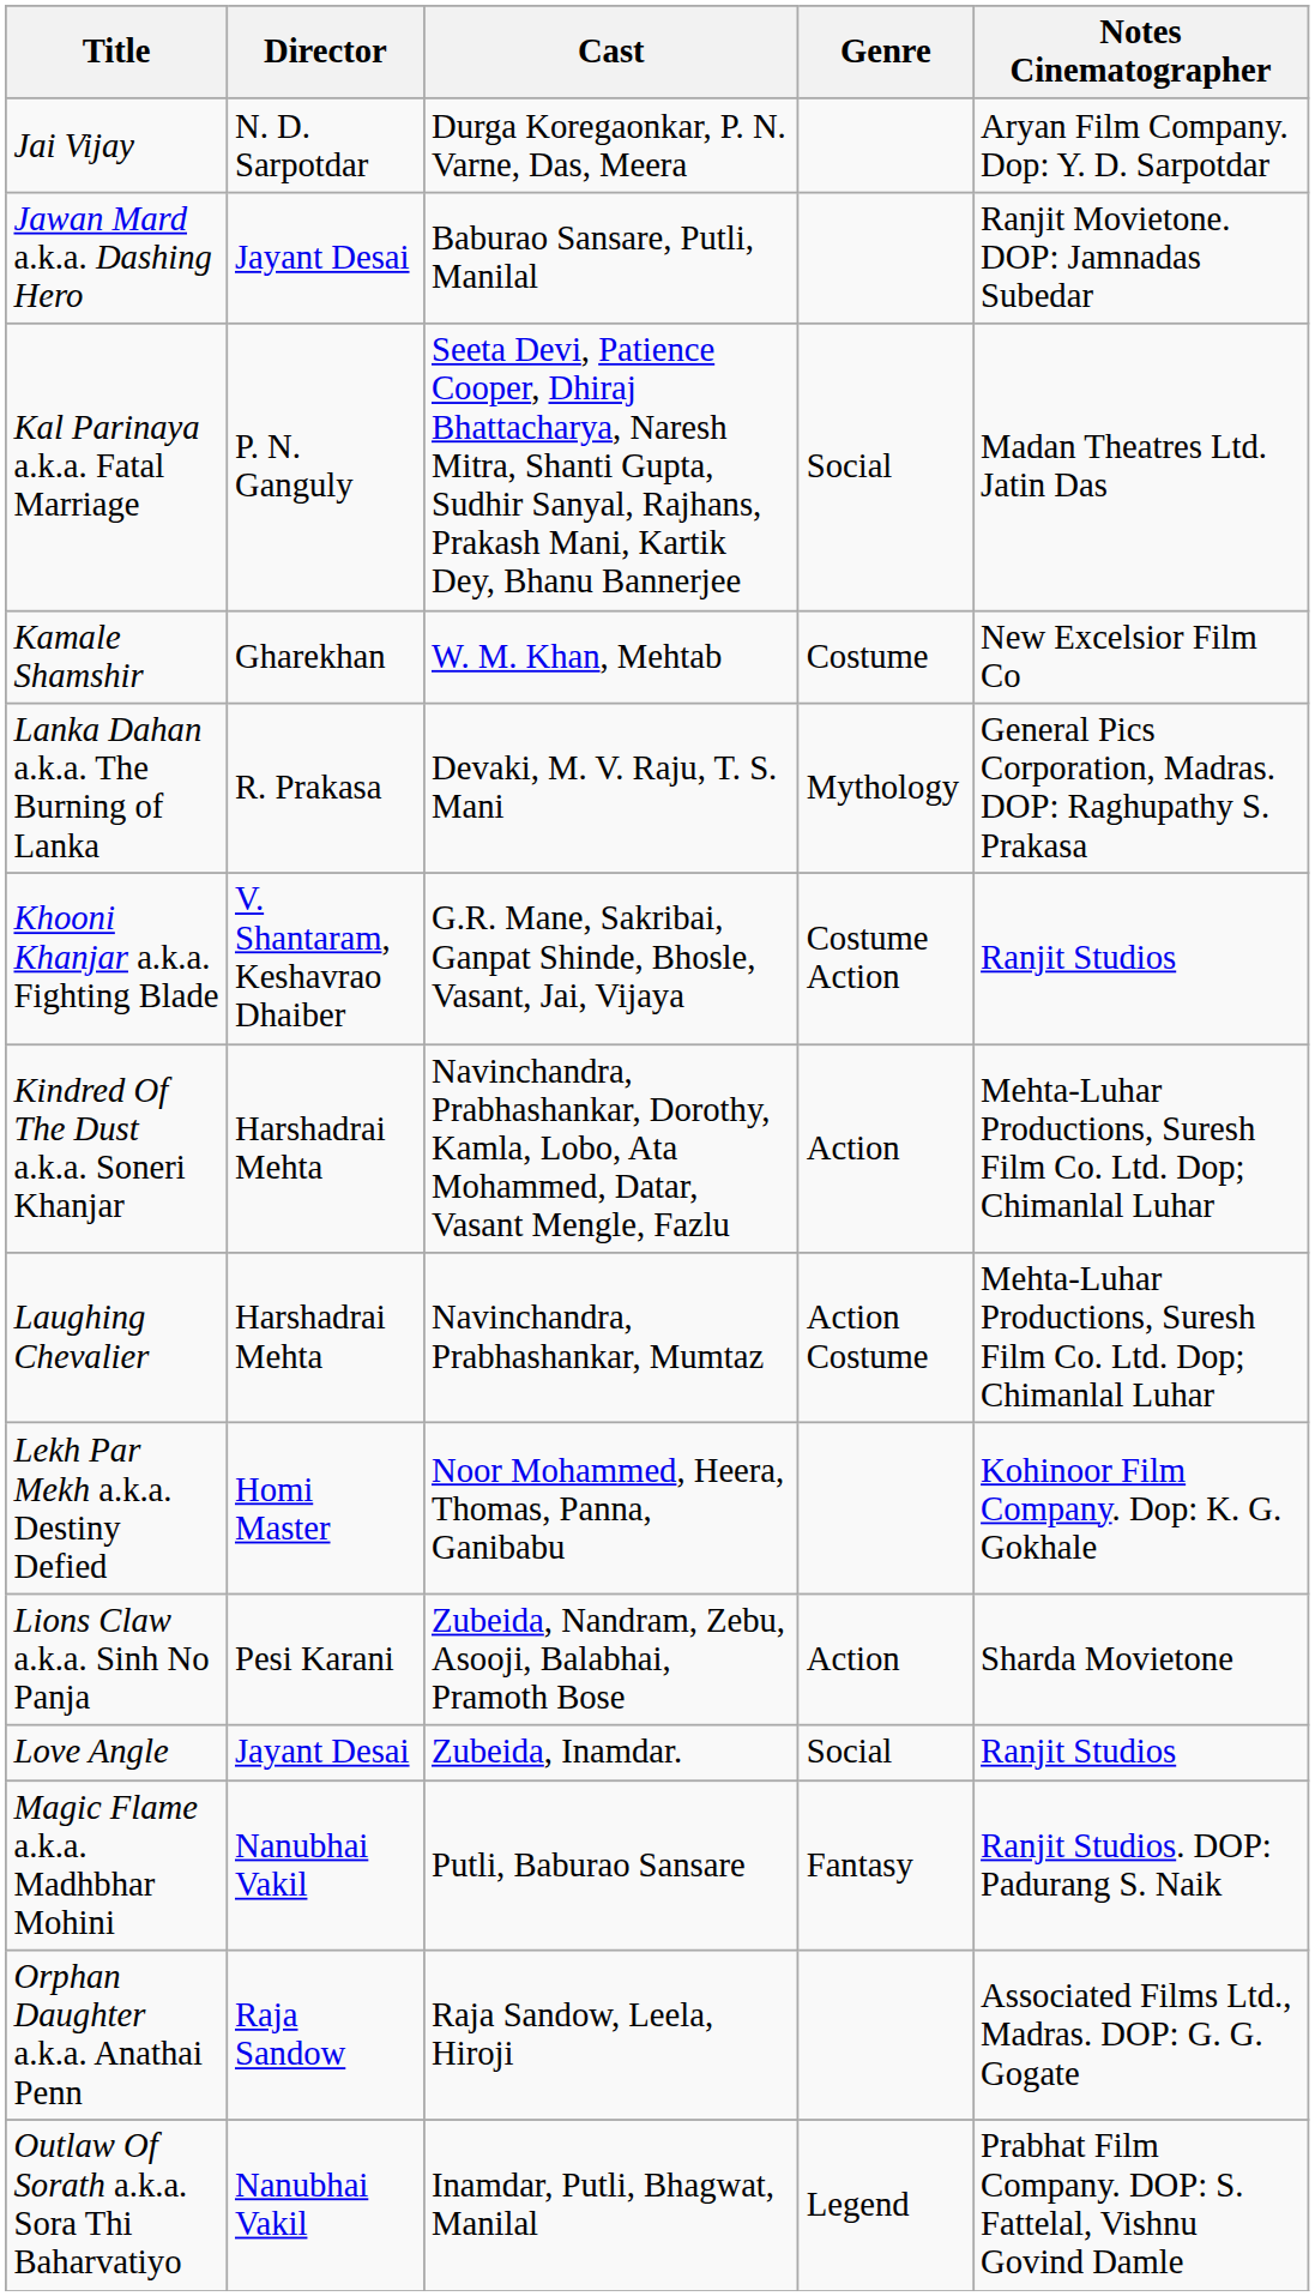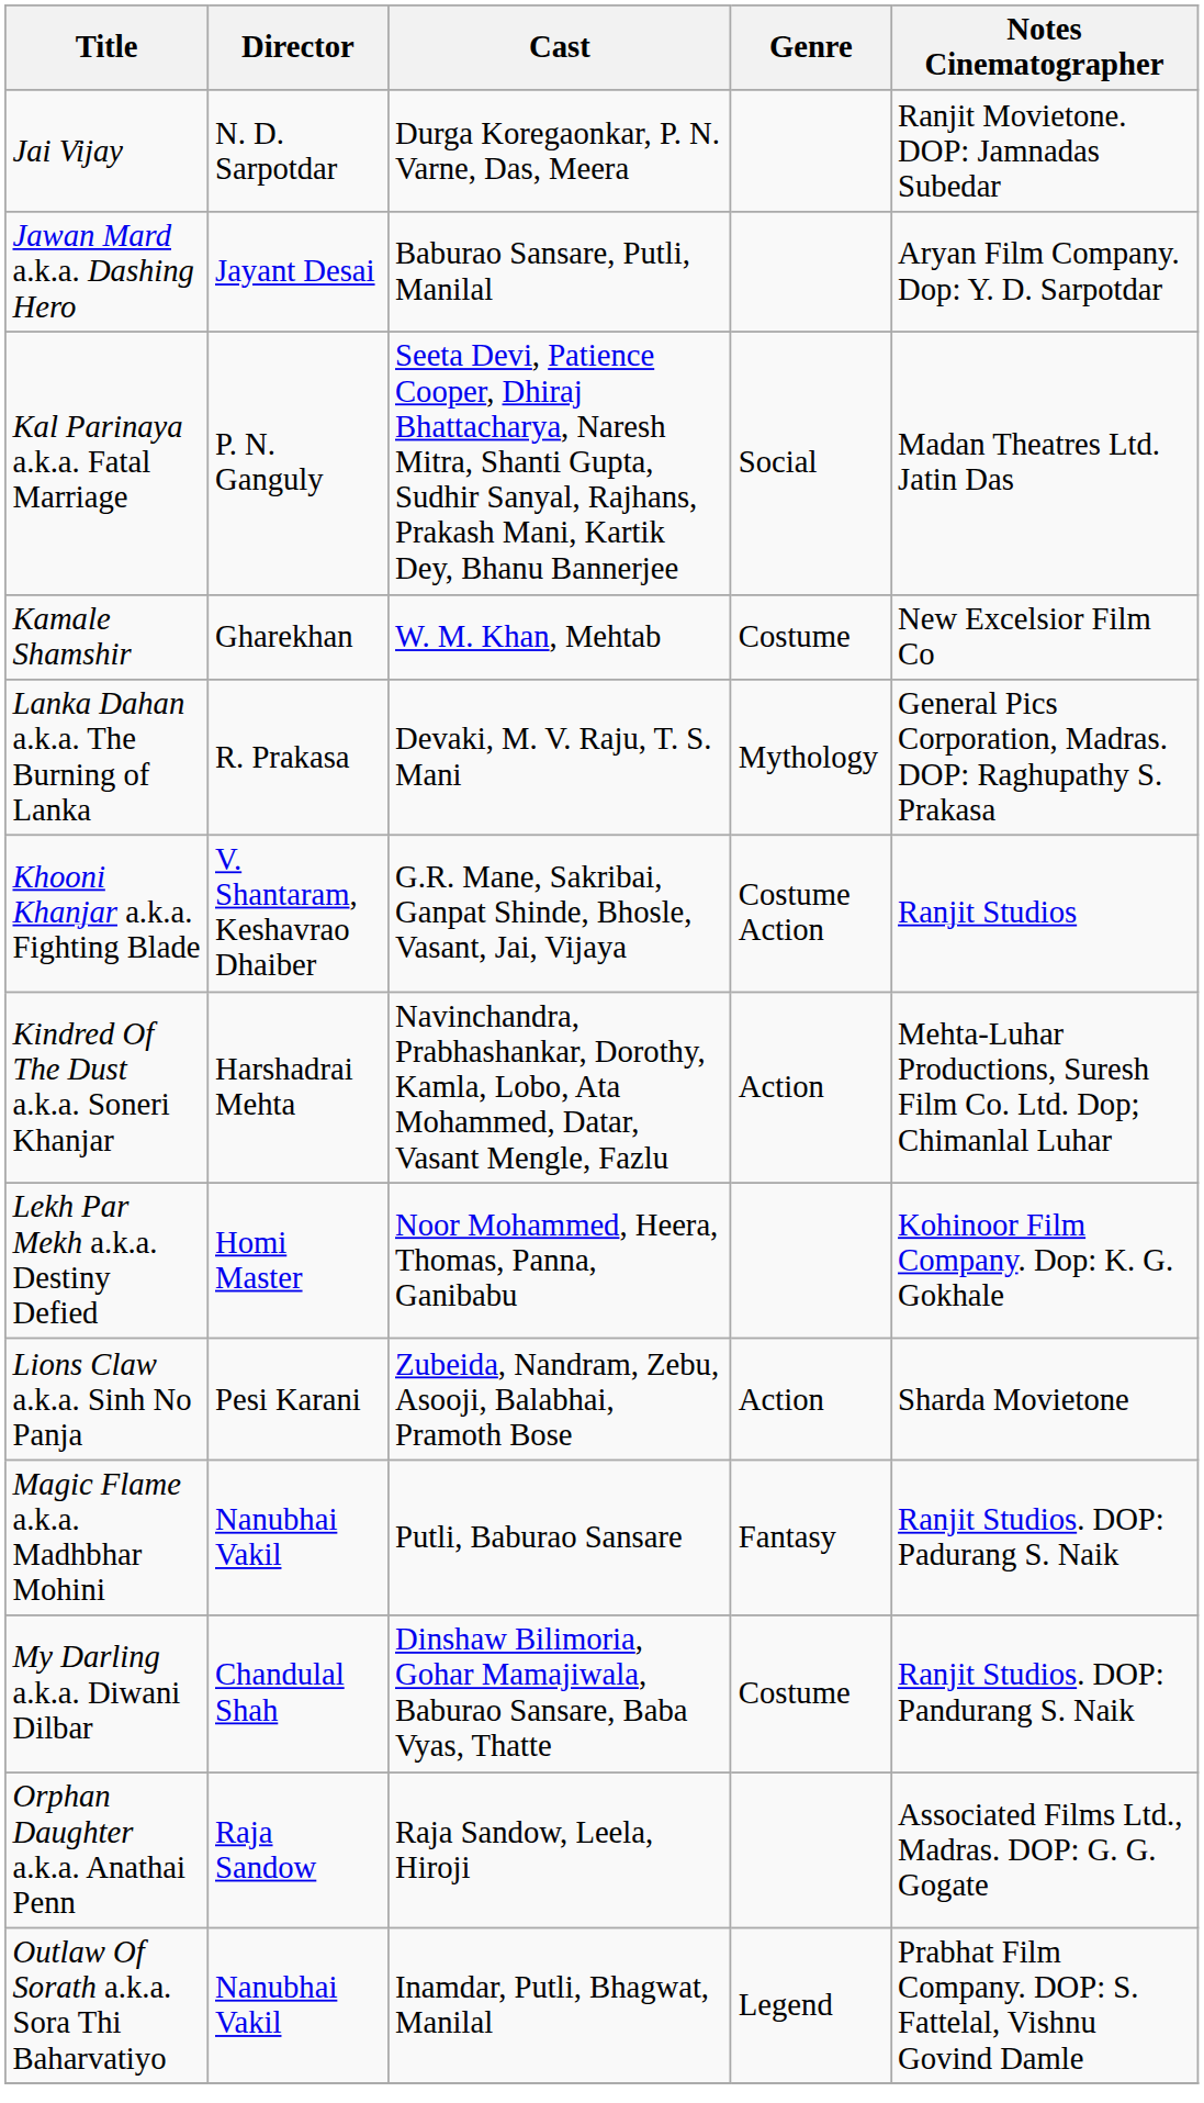 <table class="wikitable">
 <tr>
 <th>Title</th>
 <th>Director</th>
 <th>Cast</th>
 <th>Genre</th>
 <th>Notes<br>Cinematographer</th>
 </tr>
 <tr>
 <td><em>Jai Vijay</em></td>
 <td>N. D. Sarpotdar</td>
 <td>Durga Koregaonkar, P. N. Varne, Das, Meera</td>
 <td></td>
-<td>Aryan Film Company. Dop: Y. D. Sarpotdar</td>
+<td>Ranjit Movietone.<br> DOP: Jamnadas Subedar</td>
 </tr>
 <tr>
 <td><em><a href='#'>Jawan Mard</a></em> a.k.a. <em>Dashing Hero</em></td>
 <td><a href='#'>Jayant Desai</a></td>
 <td>Baburao Sansare, Putli, Manilal</td>
 <td></td>
-<td>Ranjit Movietone.<br> DOP: Jamnadas Subedar</td>
+<td>Aryan Film Company. Dop: Y. D. Sarpotdar</td>
 </tr>
 <tr>
 <td><em>Kal Parinaya</em> a.k.a. Fatal Marriage</td>
 <td>P. N. Ganguly</td>
 <td><a href='#'>Seeta Devi</a>, <a href='#'>Patience Cooper</a>, <a href='#'>Dhiraj Bhattacharya</a>, Naresh Mitra, Shanti Gupta, Sudhir Sanyal, Rajhans, Prakash Mani, Kartik Dey, Bhanu Bannerjee</td>
 <td>Social</td>
 <td>Madan Theatres Ltd. Jatin Das</td>
 </tr>
 <tr>
 <td><em>Kamale Shamshir</em></td>
 <td>Gharekhan</td>
 <td><a href='#'>W. M. Khan</a>, Mehtab</td>
 <td>Costume</td>
 <td>New Excelsior Film Co</td>
 </tr>
 <tr>
 <td><em>Lanka Dahan</em> a.k.a. The Burning of Lanka</td>
 <td>R. Prakasa</td>
 <td>Devaki, M. V. Raju, T. S. Mani</td>
 <td>Mythology</td>
 <td>General Pics Corporation, Madras. DOP: Raghupathy S. Prakasa</td>
 </tr>
 <tr>
 <td><em><a href='#'>Khooni Khanjar</a></em> a.k.a. Fighting Blade</td>
 <td><a href='#'>V. Shantaram</a>, Keshavrao Dhaiber</td>
 <td>G.R. Mane, Sakribai, Ganpat Shinde, Bhosle, Vasant, Jai, Vijaya</td>
 <td>Costume Action</td>
 <td><a href='#'>Ranjit Studios</a></td>
 </tr>
 <tr>
 <td><em>Kindred Of The Dust</em> a.k.a. Soneri Khanjar</td>
 <td>Harshadrai Mehta</td>
 <td>Navinchandra, Prabhashankar, Dorothy, Kamla, Lobo, Ata Mohammed, Datar, Vasant Mengle, Fazlu</td>
 <td>Action</td>
 <td>Mehta-Luhar Productions, Suresh Film Co. Ltd. Dop; Chimanlal Luhar</td>
 </tr>
 <tr>
-<td><em>Laughing Chevalier</em></td>
-<td>Harshadrai Mehta</td>
-<td>Navinchandra, Prabhashankar, Mumtaz</td>
-<td>Action Costume</td>
-<td>Mehta-Luhar Productions, Suresh Film Co. Ltd. Dop; Chimanlal Luhar</td>
-</tr>
-<tr>
 <td><em>Lekh Par Mekh</em> a.k.a. Destiny Defied</td>
 <td><a href='#'>Homi Master</a></td>
 <td><a href='#'>Noor Mohammed</a>, Heera, Thomas, Panna, Ganibabu</td>
 <td></td>
 <td><a href='#'>Kohinoor Film Company</a>. Dop: K. G. Gokhale</td>
 </tr>
 <tr>
 <td><em>Lions Claw</em> a.k.a. Sinh No Panja</td>
 <td>Pesi Karani</td>
 <td><a href='#'>Zubeida</a>,  Nandram, Zebu, Asooji, Balabhai, Pramoth Bose</td>
 <td>Action</td>
 <td>Sharda Movietone</td>
 </tr>
 <tr>
-<td><em>Love Angle</em></td>
-<td><a href='#'>Jayant Desai</a></td>
-<td><a href='#'>Zubeida</a>, Inamdar.</td>
-<td>Social</td>
-<td><a href='#'>Ranjit Studios</a></td>
-</tr>
-<tr>
 <td><em>Magic Flame</em> a.k.a. Madhbhar Mohini</td>
 <td><a href='#'>Nanubhai Vakil</a></td>
 <td>Putli, Baburao Sansare</td>
 <td>Fantasy</td>
 <td><a href='#'>Ranjit Studios</a>. DOP: Padurang S. Naik</td>
+</tr>
+<tr>
+<td><em>My Darling</em> a.k.a. Diwani Dilbar</td>
+<td><a href='#'>Chandulal Shah</a></td>
+<td><a href='#'>Dinshaw Bilimoria</a>, <a href='#'>Gohar Mamajiwala</a>, Baburao Sansare, Baba Vyas, Thatte</td>
+<td>Costume</td>
+<td><a href='#'>Ranjit Studios</a>. DOP: Pandurang S. Naik</td>
 </tr>
 <tr>
 <td><em>Orphan Daughter</em> a.k.a. Anathai Penn</td>
 <td><a href='#'>Raja Sandow</a></td>
 <td>Raja Sandow, Leela, Hiroji</td>
 <td></td>
 <td>Associated Films Ltd., Madras. DOP: G. G. Gogate</td>
 </tr>
 <tr>
 <td><em>Outlaw Of Sorath</em> a.k.a. Sora Thi Baharvatiyo</td>
 <td><a href='#'>Nanubhai Vakil</a></td>
 <td>Inamdar, Putli, Bhagwat, Manilal</td>
 <td>Legend</td>
 <td>Prabhat Film Company. DOP:  S. Fattelal, Vishnu Govind Damle</td>
 </tr>
 <tr>
 </tr>
 </table>
